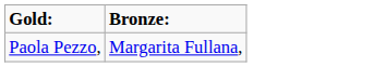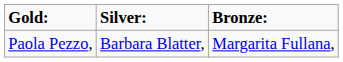 <table class="wikitable">
 <tr>
 <td !align="center"><strong>Gold:</strong> </td>
+<td !align="center"><strong>Silver:</strong> </td>
 <td !align="center"><strong>Bronze:</strong> </td>
 </tr>
 <tr>
 <td><a href='#'>Paola Pezzo</a>, </td>
+<td><a href='#'>Barbara Blatter</a>, </td>
 <td><a href='#'>Margarita Fullana</a>, </td>
 </tr>
 </table>
